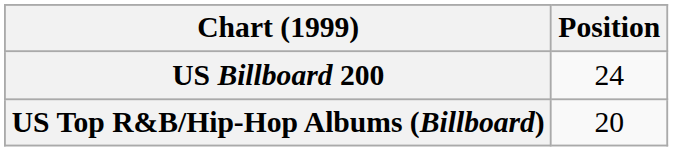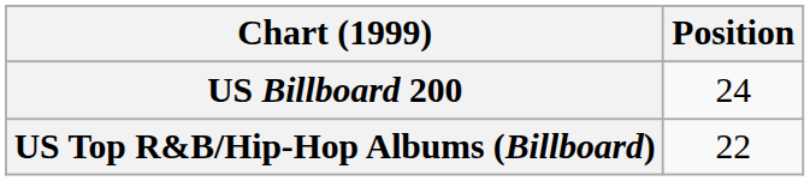 <table class="wikitable plainrowheaders" style="text-align:center">
 <tr>
 <th scope="col">Chart (1999)</th>
 <th scope="col">Position</th>
 </tr>
 <tr>
 <th scope="row">US <em>Billboard</em> 200</th>
 <td>24</td>
 </tr>
 <tr>
 <th scope="row">US Top R&B/Hip-Hop Albums (<em>Billboard</em>)</th>
-<td>20</td>
+<td>22</td>
 </tr>
 </table>
